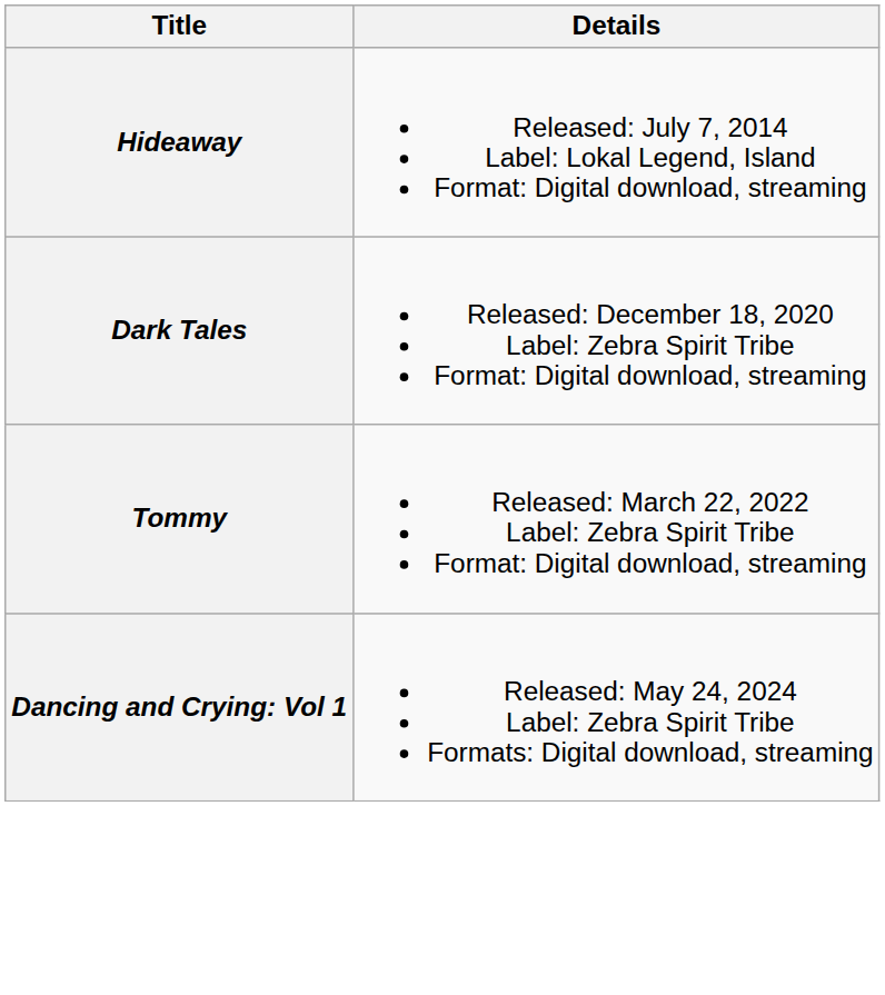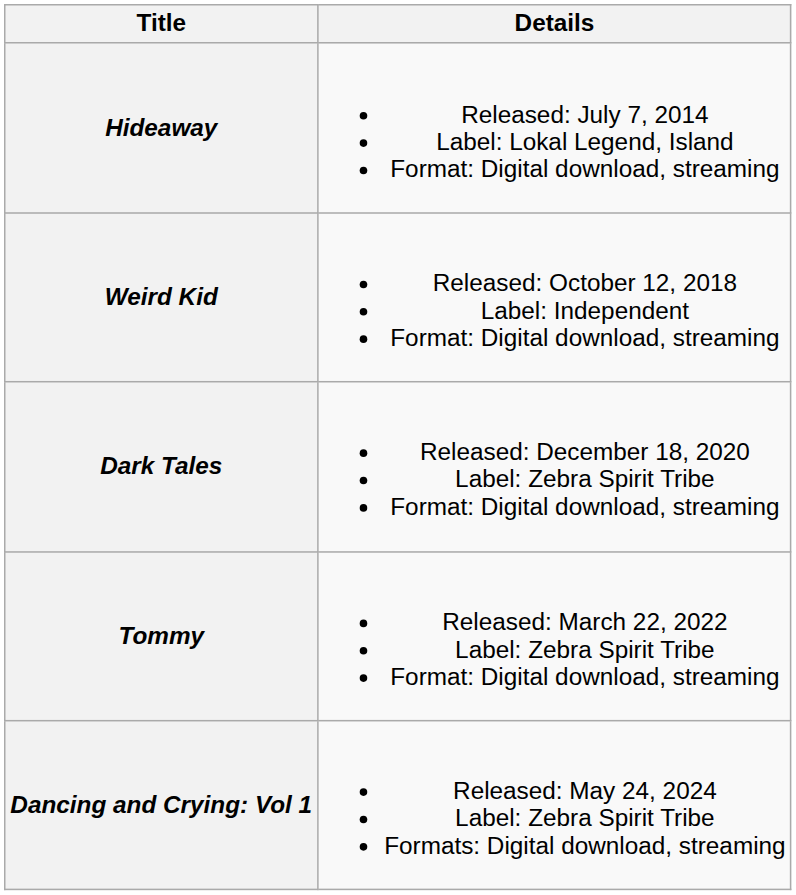 <table class="wikitable plainrowheaders" style="text-align:center;">
 <tr>
 <th scope="col">Title</th>
 <th scope="col">Details</th>
 </tr>
 <tr>
 <th scope="row"><em>Hideaway</em></th>
 <td><br><ul><li>Released: July 7, 2014</li><li>Label: Lokal Legend, Island</li><li>Format: Digital download, streaming</li></ul></td>
+</tr>
+<tr>
+<th scope="row"><em>Weird Kid</em><br></th>
+<td><br><ul><li>Released: October 12, 2018</li><li>Label: Independent</li><li>Format: Digital download, streaming</li></ul></td>
 </tr>
 <tr>
 <th scope="row"><em>Dark Tales</em></th>
 <td><br><ul><li>Released: December 18, 2020</li><li>Label: Zebra Spirit Tribe</li><li>Format: Digital download, streaming</li></ul></td>
 </tr>
 <tr>
 <th scope="row"><em>Tommy</em></th>
 <td><br><ul><li>Released: March 22, 2022</li><li>Label: Zebra Spirit Tribe</li><li>Format: Digital download, streaming</li></ul></td>
 </tr>
 <tr>
 <th scope="row"><em>Dancing and Crying: Vol 1</em></th>
 <td><br><ul><li>Released: May 24, 2024</li><li>Label: Zebra Spirit Tribe</li><li>Formats: Digital download, streaming</li></ul></td>
 </tr>
 </table>
